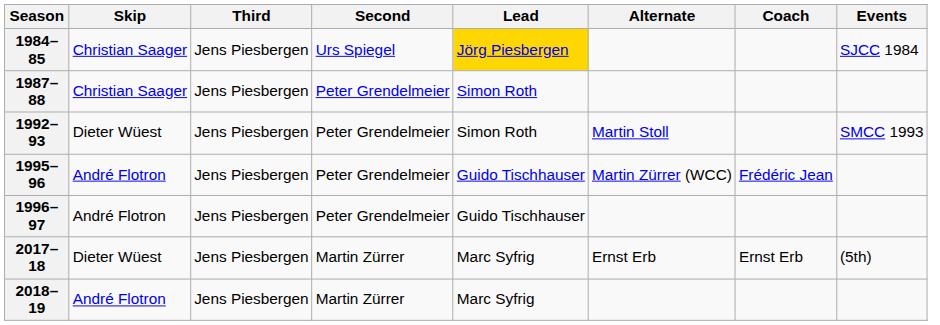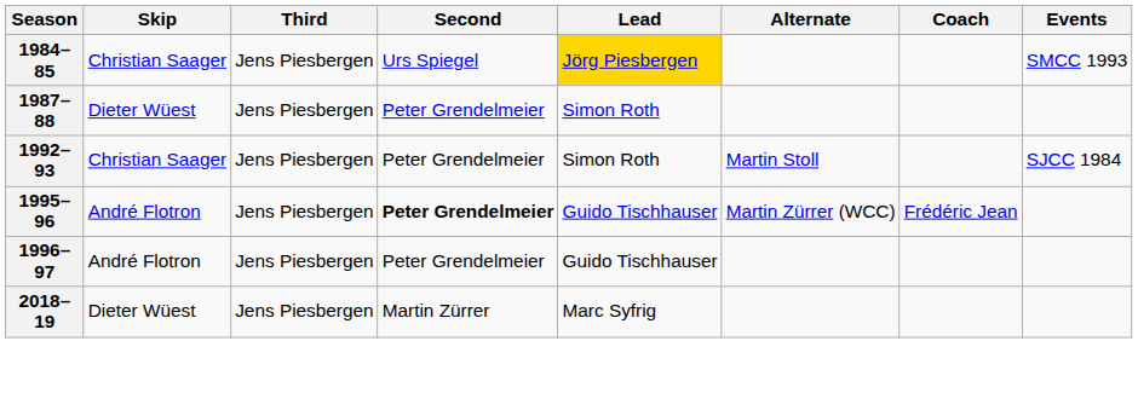 <table class="wikitable">
 <tr>
 <th scope="col" width=60>Season</th>
 <th scope="col">Skip</th>
 <th scope="col">Third</th>
 <th scope="col">Second</th>
 <th scope="col">Lead</th>
 <th scope="col">Alternate</th>
 <th scope="col">Coach</th>
 <th scope="col">Events</th>
 </tr>
 <tr>
 <th scope="row">1984–85</th>
 <td><a href='#'>Christian Saager</a></td>
 <td>Jens Piesbergen</td>
 <td><a href='#'>Urs Spiegel</a></td>
 <td style="background: gold;"><a href='#'>Jörg Piesbergen</a></td>
 <td></td>
 <td></td>
-<td><a href='#'>SJCC</a> 1984 <br> </td>
+<td><a href='#'>SMCC</a> 1993 <br> </td>
 </tr>
 <tr>
 <th scope="row">1987–88</th>
-<td><a href='#'>Christian Saager</a></td>
+<td><a href='#'>Dieter Wüest</a></td>
 <td>Jens Piesbergen</td>
 <td><a href='#'>Peter Grendelmeier</a></td>
 <td><a href='#'>Simon Roth</a></td>
 <td></td>
 <td></td>
 <td> </td>
 </tr>
 <tr>
 <th scope="row">1992–93</th>
-<td>Dieter Wüest</td>
+<td><a href='#'>Christian Saager</a></td>
 <td>Jens Piesbergen</td>
 <td>Peter Grendelmeier</td>
 <td>Simon Roth</td>
 <td><a href='#'>Martin Stoll</a></td>
 <td></td>
-<td><a href='#'>SMCC</a> 1993 <br> </td>
+<td><a href='#'>SJCC</a> 1984 <br> </td>
 </tr>
 <tr>
 <th scope="row">1995–96</th>
 <td><a href='#'>André Flotron</a></td>
 <td>Jens Piesbergen</td>
-<td>Peter Grendelmeier</td>
+<td><strong>Peter Grendelmeier</strong></td>
 <td><a href='#'>Guido Tischhauser</a></td>
 <td><a href='#'>Martin Zürrer</a> (WCC)</td>
 <td><a href='#'>Frédéric Jean</a></td>
 <td> </td>
 </tr>
 <tr>
 <th scope="row">1996–97</th>
 <td>André Flotron</td>
 <td>Jens Piesbergen</td>
 <td>Peter Grendelmeier</td>
 <td>Guido Tischhauser</td>
 <td></td>
 <td></td>
 <td></td>
 </tr>
 <tr>
-<th scope="row">2017–18</th>
+<th scope="row">2018–19</th>
 <td>Dieter Wüest</td>
-<td>Jens Piesbergen</td>
-<td>Martin Zürrer</td>
-<td>Marc Syfrig</td>
-<td>Ernst Erb</td>
-<td>Ernst Erb</td>
-<td> (5th)</td>
-</tr>
-<tr>
-<th scope="row">2018–19</th>
-<td><a href='#'>André Flotron</a></td>
 <td>Jens Piesbergen</td>
 <td>Martin Zürrer</td>
 <td>Marc Syfrig</td>
 <td></td>
 <td></td>
 <td></td>
 </tr>
 </table>
